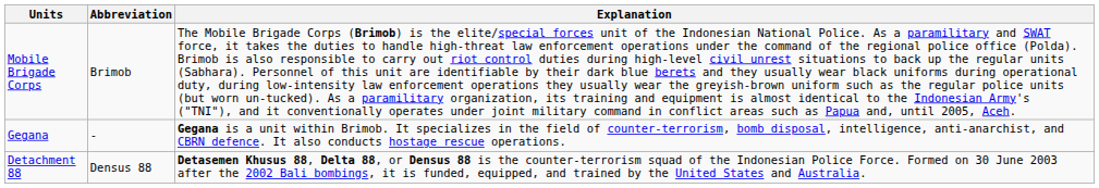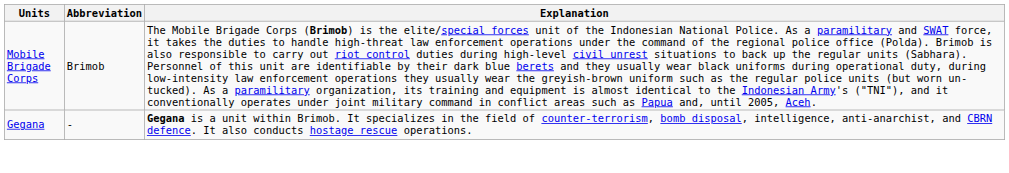 <table class="wikitable">
 <tr>
 <th>Units</th>
 <th>Abbreviation</th>
 <th>Explanation</th>
 </tr>
 <tr>
 <td><a href='#'>Mobile Brigade Corps</a></td>
 <td>Brimob</td>
 <td>The Mobile Brigade Corps (<strong>Brimob</strong>) is the elite/<a href='#'>special forces</a> unit of the Indonesian National Police. As a <a href='#'>paramilitary</a> and <a href='#'>SWAT</a> force, it takes the duties to handle high-threat law enforcement operations under the command of the regional police office (Polda). Brimob is also responsible to carry out <a href='#'>riot control</a> duties during high-level <a href='#'>civil unrest</a> situations to back up the regular units (Sabhara). Personnel of this unit are identifiable by their dark blue <a href='#'>berets</a> and they usually wear black uniforms during operational duty, during low-intensity law enforcement operations they usually wear the greyish-brown uniform such as the regular police units (but worn un-tucked). As a <a href='#'>paramilitary</a> organization, its training and equipment is almost identical to the <a href='#'>Indonesian Army</a>'s ("TNI"), and it conventionally operates under joint military command in conflict areas such as <a href='#'>Papua</a> and, until 2005, <a href='#'>Aceh</a>.</td>
 </tr>
 <tr>
 <td><a href='#'>Gegana</a></td>
 <td>-</td>
 <td><strong>Gegana</strong> is a unit within Brimob. It specializes in the field of <a href='#'>counter-terrorism</a>, <a href='#'>bomb disposal</a>, intelligence, anti-anarchist, and <a href='#'>CBRN defence</a>. It also conducts <a href='#'>hostage rescue</a> operations.</td>
 </tr>
-<tr>
-<td><a href='#'>Detachment 88</a></td>
-<td>Densus 88</td>
-<td><strong>Detasemen Khusus 88</strong>, <strong>Delta 88</strong>, or <strong>Densus 88</strong> is the counter-terrorism squad of the Indonesian Police Force. Formed on 30 June 2003 after the <a href='#'>2002 Bali bombings</a>, it is funded, equipped, and trained by the <a href='#'>United States</a> and <a href='#'>Australia</a>.</td>
-</tr>
 </table>
